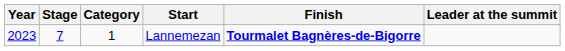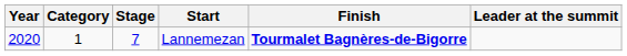 <table class="wikitable" style="text-align: center;">
 <tr>
 <th>Year</th>
+<th>Category</th>
 <th>Stage</th>
-<th>Category</th>
 <th>Start</th>
 <th>Finish</th>
 <th>Leader at the summit</th>
 </tr>
 <tr>
-<td><a href='#'>2023</a></td>
+<td><a href='#'>2020</a></td>
+<td>1</td>
 <td><a href='#'>7</a></td>
-<td>1</td>
 <td><a href='#'>Lannemezan</a></td>
 <td><strong><a href='#'>Tourmalet Bagnères-de-Bigorre</a></strong></td>
 <td align=left></td>
 </tr>
 </table>
